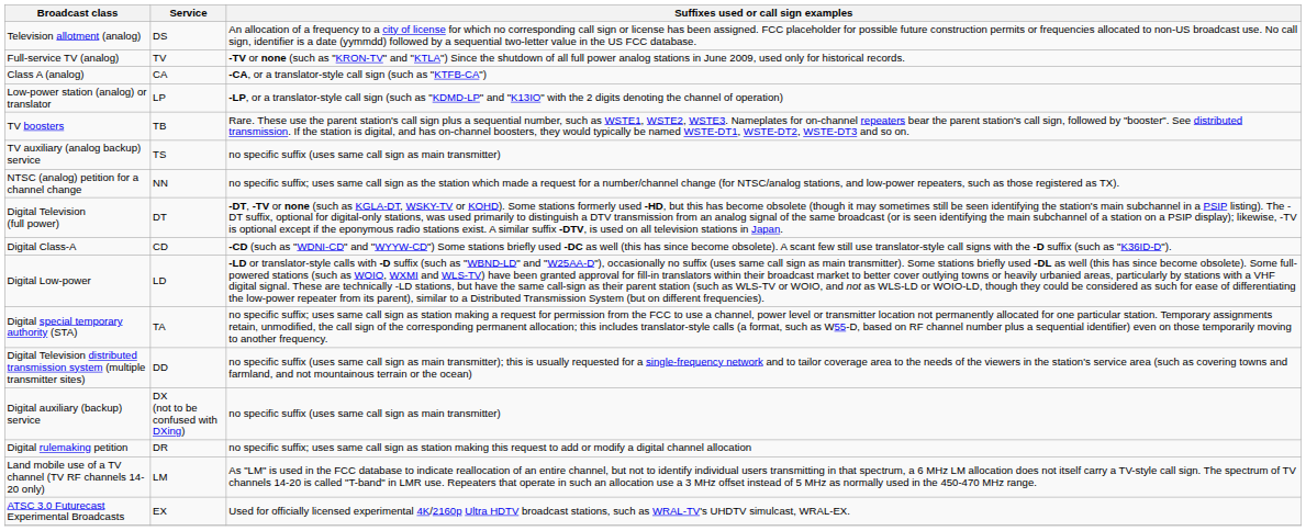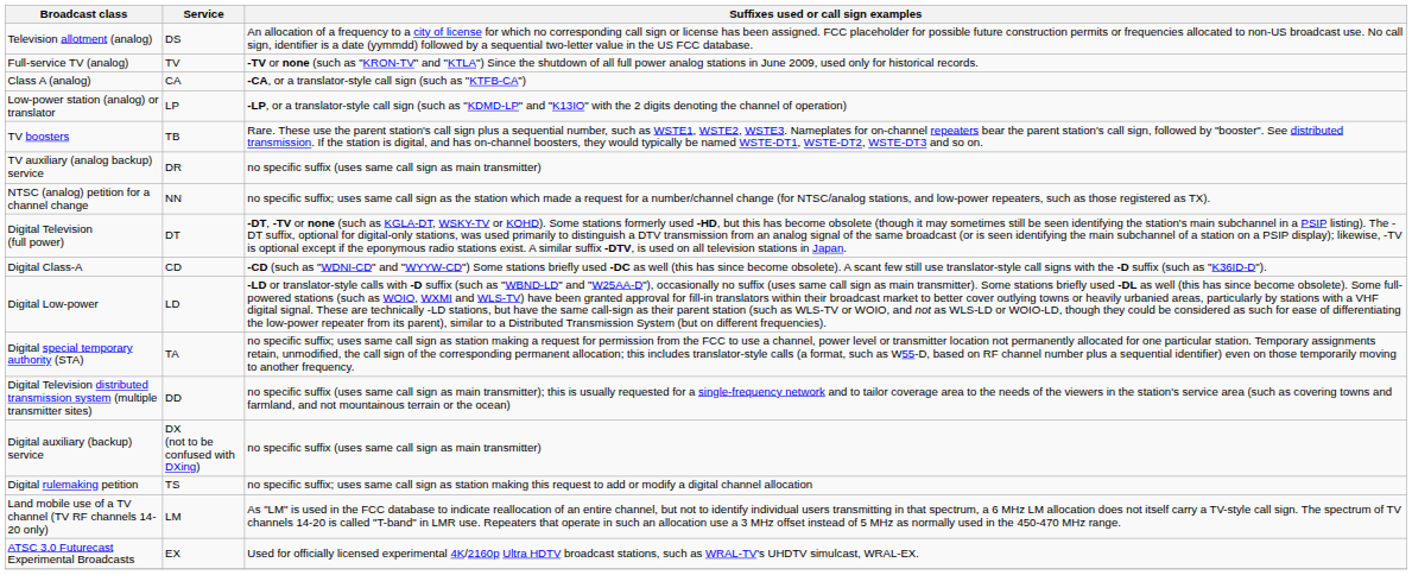 <table class="wikitable">
 <tr>
 <th>Broadcast class</th>
 <th>Service</th>
 <th>Suffixes used or call sign examples</th>
 </tr>
 <tr>
 <td>Television <a href='#'>allotment</a> (analog)</td>
 <td>DS</td>
 <td>An allocation of a frequency to a <a href='#'>city of license</a> for which no corresponding call sign or license has been assigned. FCC placeholder for possible future construction permits or frequencies allocated to non-US broadcast use. No call sign, identifier is a date (yymmdd) followed by a sequential two-letter value in the US FCC database.</td>
 </tr>
 <tr>
 <td>Full-service TV (analog)</td>
 <td>TV</td>
 <td><strong>-TV</strong> or <strong>none</strong> (such as "<a href='#'>KRON-TV</a>" and "<a href='#'>KTLA</a>") Since the shutdown of all full power analog stations in June 2009, used only for historical records.</td>
 </tr>
 <tr>
 <td>Class A (analog)</td>
 <td>CA</td>
 <td><strong>-CA</strong>, or a translator-style call sign (such as "<a href='#'>KTFB-CA</a>")</td>
 </tr>
 <tr>
 <td>Low-power station (analog) or translator</td>
 <td>LP</td>
 <td><strong>-LP</strong>, or a translator-style call sign (such as "<a href='#'>KDMD-LP</a>" and "<a href='#'>K13IO</a>" with the 2 digits denoting the channel of operation)</td>
 </tr>
 <tr>
 <td>TV <a href='#'>boosters</a></td>
 <td>TB</td>
 <td>Rare. These use the parent station's call sign plus a sequential number, such as <a href='#'>WSTE1</a>, <a href='#'>WSTE2</a>, <a href='#'>WSTE3</a>. Nameplates for on-channel <a href='#'>repeaters</a> bear the parent station's call sign, followed by "booster". See <a href='#'>distributed transmission</a>.  If the station is digital, and has on-channel boosters, they would typically be named <a href='#'>WSTE-DT1</a>, <a href='#'>WSTE-DT2</a>, <a href='#'>WSTE-DT3</a> and so on.</td>
 </tr>
 <tr>
 <td>TV auxiliary (analog backup) service</td>
-<td>TS</td>
+<td>DR</td>
 <td>no specific suffix (uses same call sign as main transmitter)</td>
 </tr>
 <tr>
 <td>NTSC (analog) petition for a channel change</td>
 <td>NN</td>
 <td>no specific suffix; uses same call sign as the station which made a request for a number/channel change (for NTSC/analog stations, and low-power repeaters, such as those registered as TX).</td>
 </tr>
 <tr>
 <td>Digital Television<br>(full power)</td>
 <td>DT</td>
 <td><strong>-DT</strong>, <strong>-TV</strong> or <strong>none</strong> (such as <a href='#'>KGLA-DT</a>, <a href='#'>WSKY-TV</a> or <a href='#'>KOHD</a>). Some stations formerly used <strong>-HD</strong>, but this has become obsolete (though it may sometimes still be seen identifying the station's main subchannel in a <a href='#'>PSIP</a> listing). The -DT suffix, optional for digital-only stations, was used primarily to distinguish a DTV transmission from an analog signal of the same broadcast (or is seen identifying the main subchannel of a station on a PSIP display); likewise, -TV is optional except if the eponymous radio stations exist. A similar suffix <strong>-DTV</strong>, is used on all television stations in <a href='#'>Japan</a>.</td>
 </tr>
 <tr>
 <td>Digital Class-A</td>
 <td>CD</td>
 <td><strong>-CD</strong> (such as "<a href='#'>WDNI-CD</a>" and "<a href='#'>WYYW-CD</a>") Some stations briefly used <strong>-DC</strong> as well (this has since become obsolete). A scant few still use translator-style call signs with the <strong>-D</strong> suffix (such as "<a href='#'>K36ID-D</a>").</td>
 </tr>
 <tr>
 <td>Digital Low-power</td>
 <td>LD</td>
 <td><strong>-LD</strong> or translator-style calls with <strong>-D</strong> suffix (such as "<a href='#'>WBND-LD</a>" and "<a href='#'>W25AA-D</a>"), occasionally no suffix (uses same call sign as main transmitter). Some stations briefly used <strong>-DL</strong> as well (this has since become obsolete).  Some full-powered stations (such as <a href='#'>WOIO</a>, <a href='#'>WXMI</a> and <a href='#'>WLS-TV</a>) have been granted approval for fill-in translators within their broadcast market to better cover outlying towns or heavily urbanied areas, particularly by stations with a VHF digital signal.  These are technically -LD stations, but have the same call-sign as their parent station (such as WLS-TV or WOIO, and <em>not</em> as WLS-LD or WOIO-LD, though they could be considered as such for ease of differentiating the low-power repeater from its parent), similar to a Distributed Transmission System (but on different frequencies).</td>
 </tr>
 <tr>
 <td>Digital <a href='#'>special temporary authority</a> (STA)</td>
 <td>TA</td>
 <td>no specific suffix; uses same call sign as station making a request for permission from the FCC to use a channel, power level or transmitter location not permanently allocated for one particular station. Temporary assignments retain, unmodified, the call sign of the corresponding permanent allocation; this includes translator-style calls (a format, such as W<a href='#'>55</a>-D, based on RF channel number plus a sequential identifier) even on those temporarily moving to another frequency.</td>
 </tr>
 <tr>
 <td>Digital Television <a href='#'>distributed transmission system</a> (multiple transmitter sites)</td>
 <td>DD</td>
 <td>no specific suffix (uses same call sign as main transmitter); this is usually requested for a <a href='#'>single-frequency network</a> and to tailor coverage area to the needs of the viewers in the station's service area (such as covering towns and farmland, and not mountainous terrain or the ocean)</td>
 </tr>
 <tr>
 <td>Digital auxiliary (backup) service</td>
 <td>DX<br>(not to be confused with <a href='#'>DXing</a>)</td>
 <td>no specific suffix (uses same call sign as main transmitter)</td>
 </tr>
 <tr>
 <td>Digital <a href='#'>rulemaking</a> petition</td>
-<td>DR</td>
+<td>TS</td>
 <td>no specific suffix; uses same call sign as station making this request to add or modify a digital channel allocation</td>
 </tr>
 <tr>
 <td>Land mobile use of a TV channel (TV RF channels 14-20 only)</td>
 <td>LM</td>
 <td>As "LM" is used in the FCC database to indicate reallocation of an entire channel, but not to identify individual users transmitting in that spectrum, a 6 MHz LM allocation does not itself carry a TV-style call sign. The spectrum of TV channels 14-20 is called "T-band" in LMR use. Repeaters that operate in such an allocation use a 3 MHz offset instead of 5 MHz as normally used in the 450-470 MHz range.</td>
 </tr>
 <tr>
 <td><a href='#'>ATSC 3.0 Futurecast</a> Experimental Broadcasts</td>
 <td>EX</td>
 <td>Used for officially licensed experimental <a href='#'>4K</a>/<a href='#'>2160p</a> <a href='#'>Ultra HDTV</a> broadcast stations, such as <a href='#'>WRAL-TV</a>'s UHDTV simulcast, WRAL-EX.</td>
 </tr>
 <tr>
 </tr>
 </table>
